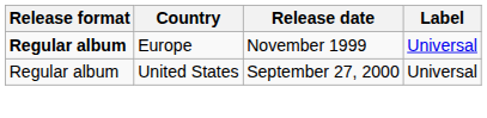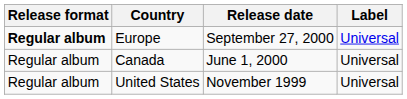 <table class="wikitable">
 <tr>
 <th>Release format</th>
 <th>Country</th>
 <th>Release date</th>
 <th>Label</th>
 </tr>
 <tr>
 <td><strong>Regular album</strong></td>
 <td>Europe</td>
-<td>November 1999</td>
+<td>September 27, 2000</td>
 <td><a href='#'>Universal</a></td>
 </tr>
 <tr>
 <td>Regular album</td>
+<td>Canada</td>
+<td>June 1, 2000</td>
+<td>Universal</td>
+</tr>
+<tr>
+<td>Regular album</td>
 <td>United States</td>
-<td>September 27, 2000</td>
+<td>November 1999</td>
 <td>Universal</td>
 </tr>
 </table>
